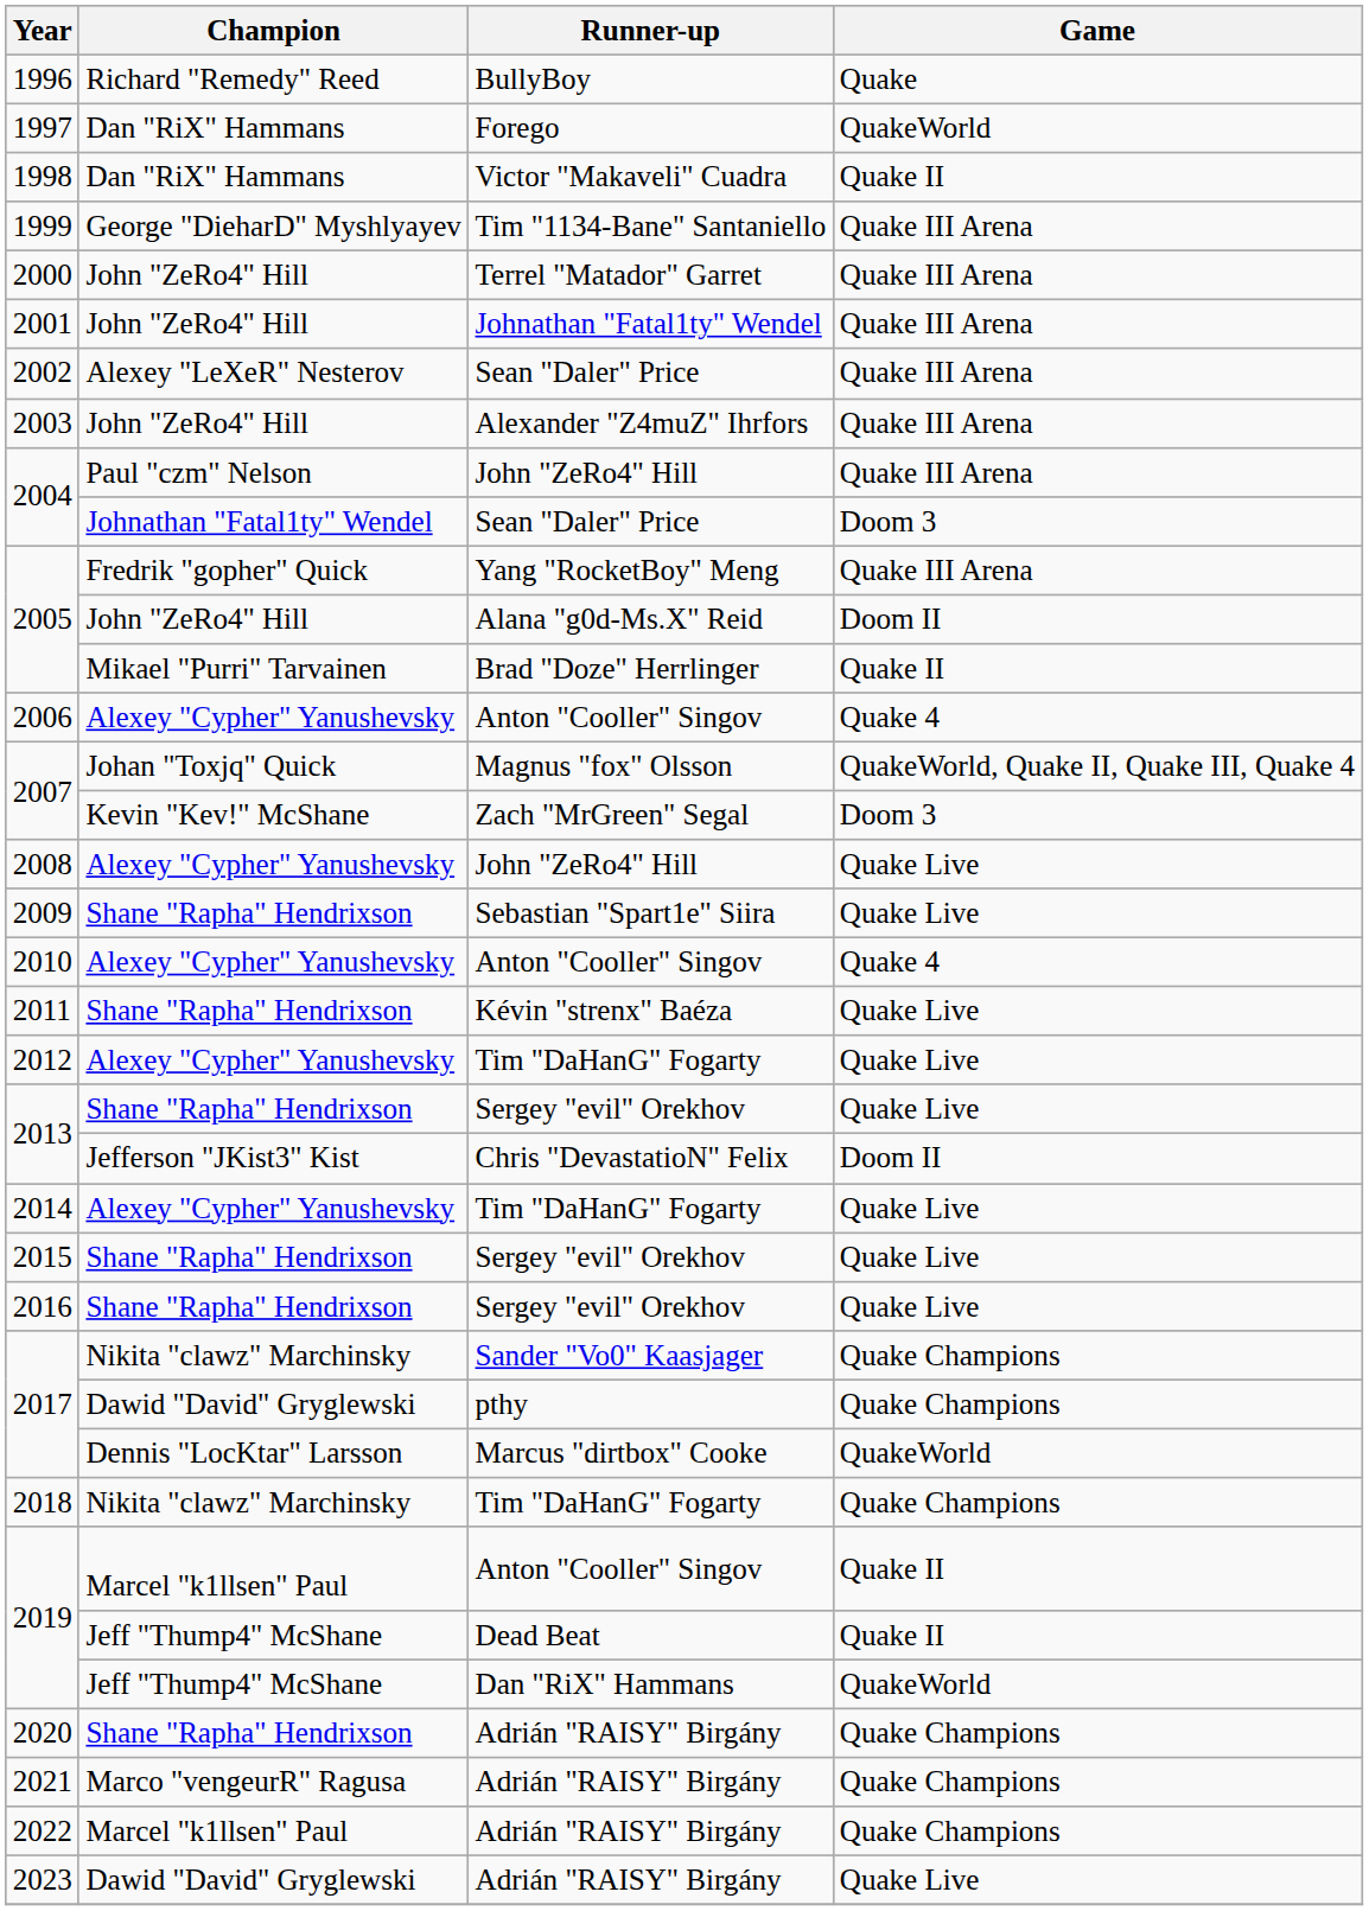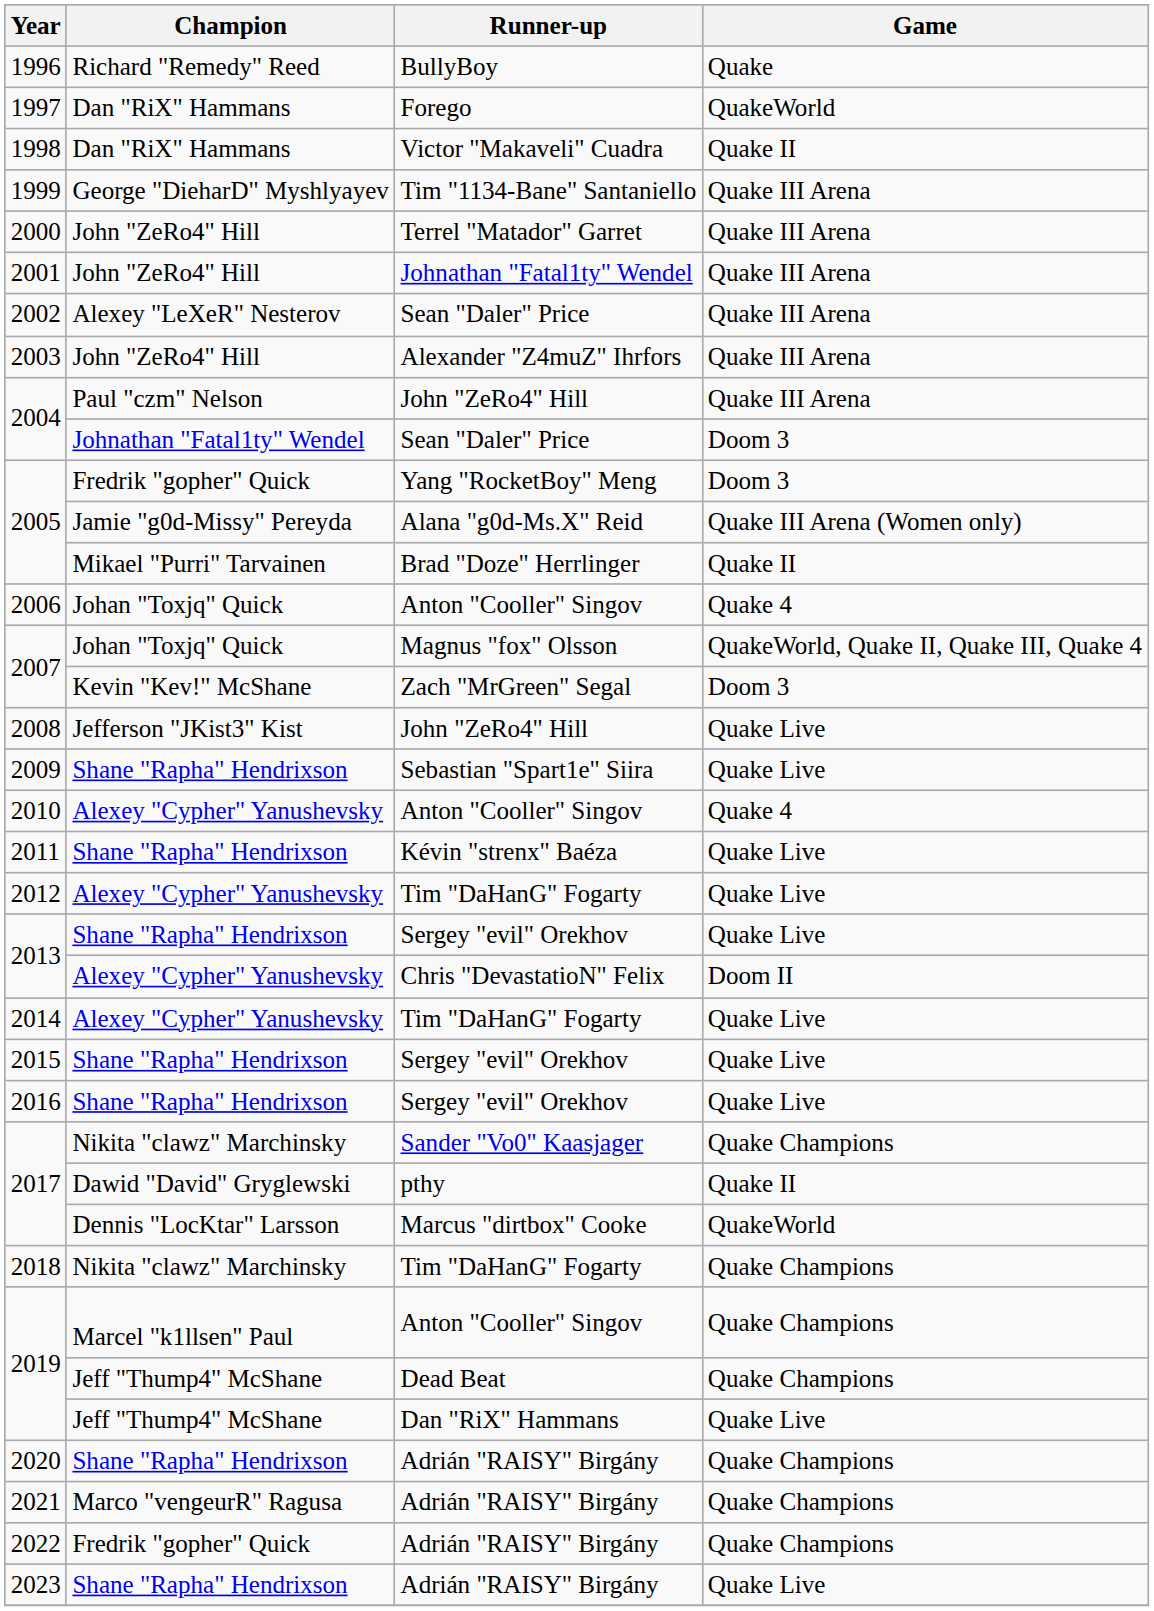 <table class="wikitable" style="font-size:95%">
 <tr>
 <th>Year</th>
 <th>Champion</th>
 <th>Runner-up</th>
 <th>Game</th>
 </tr>
 <tr>
 <td>1996</td>
 <td>Richard "Remedy" Reed</td>
 <td>BullyBoy</td>
 <td>Quake</td>
 </tr>
 <tr>
 <td>1997</td>
 <td>Dan "RiX" Hammans</td>
 <td>Forego</td>
 <td>QuakeWorld</td>
 </tr>
 <tr>
 <td>1998</td>
 <td>Dan "RiX" Hammans</td>
 <td>Victor "Makaveli" Cuadra</td>
 <td>Quake II</td>
 </tr>
 <tr>
 <td>1999</td>
 <td>George "DieharD" Myshlyayev</td>
 <td>Tim "1134-Bane" Santaniello</td>
 <td>Quake III Arena</td>
 </tr>
 <tr>
 <td>2000</td>
 <td>John "ZeRo4" Hill</td>
 <td>Terrel "Matador" Garret</td>
 <td>Quake III Arena</td>
 </tr>
 <tr>
 <td>2001</td>
 <td>John "ZeRo4" Hill</td>
 <td><a href='#'>Johnathan "Fatal1ty" Wendel</a></td>
 <td>Quake III Arena</td>
 </tr>
 <tr>
 <td>2002</td>
 <td>Alexey "LeXeR" Nesterov</td>
 <td>Sean "Daler" Price</td>
 <td>Quake III Arena</td>
 </tr>
 <tr>
 <td>2003</td>
 <td>John "ZeRo4" Hill</td>
 <td>Alexander "Z4muZ" Ihrfors</td>
 <td>Quake III Arena</td>
 </tr>
 <tr>
 <td rowspan=2>2004</td>
 <td>Paul "czm" Nelson</td>
 <td>John "ZeRo4" Hill</td>
 <td>Quake III Arena</td>
 </tr>
 <tr>
 <td><a href='#'>Johnathan "Fatal1ty" Wendel</a></td>
 <td>Sean "Daler" Price</td>
 <td>Doom 3</td>
 </tr>
 <tr>
 <td rowspan=3>2005</td>
 <td>Fredrik "gopher" Quick</td>
 <td>Yang "RocketBoy" Meng</td>
-<td>Quake III Arena</td>
+<td>Doom 3</td>
 </tr>
 <tr>
-<td>John "ZeRo4" Hill</td>
+<td>Jamie "g0d-Missy" Pereyda</td>
 <td>Alana "g0d-Ms.X" Reid</td>
-<td>Doom II</td>
+<td>Quake III Arena (Women only)</td>
 </tr>
 <tr>
 <td>Mikael "Purri" Tarvainen</td>
 <td>Brad "Doze" Herrlinger</td>
 <td>Quake II</td>
 </tr>
 <tr>
 <td>2006</td>
-<td><a href='#'>Alexey "Cypher" Yanushevsky</a></td>
+<td>Johan "Toxjq" Quick</td>
 <td>Anton "Cooller" Singov</td>
 <td>Quake 4</td>
 </tr>
 <tr>
 <td rowspan=2>2007</td>
 <td>Johan "Toxjq" Quick</td>
 <td>Magnus "fox" Olsson</td>
 <td>QuakeWorld, Quake II, Quake III, Quake 4</td>
 </tr>
 <tr>
 <td>Kevin "Kev!" McShane</td>
 <td>Zach "MrGreen" Segal</td>
 <td>Doom 3</td>
 </tr>
 <tr>
 <td>2008</td>
-<td><a href='#'>Alexey "Cypher" Yanushevsky</a></td>
+<td>Jefferson "JKist3" Kist</td>
 <td>John "ZeRo4" Hill</td>
 <td>Quake Live</td>
 </tr>
 <tr>
 <td>2009</td>
 <td><a href='#'>Shane "Rapha" Hendrixson</a></td>
 <td>Sebastian "Spart1e" Siira</td>
 <td>Quake Live</td>
 </tr>
 <tr>
 <td>2010</td>
 <td><a href='#'>Alexey "Cypher" Yanushevsky</a></td>
 <td>Anton "Cooller" Singov</td>
 <td>Quake 4</td>
 </tr>
 <tr>
 <td>2011</td>
 <td><a href='#'>Shane "Rapha" Hendrixson</a></td>
 <td>Kévin "strenx" Baéza</td>
 <td>Quake Live</td>
 </tr>
 <tr>
 <td>2012</td>
 <td><a href='#'>Alexey "Cypher" Yanushevsky</a></td>
 <td>Tim "DaHanG" Fogarty</td>
 <td>Quake Live</td>
 </tr>
 <tr>
 <td rowspan=2>2013</td>
 <td><a href='#'>Shane "Rapha" Hendrixson</a></td>
 <td>Sergey "evil" Orekhov</td>
 <td>Quake Live</td>
 </tr>
 <tr>
-<td>Jefferson "JKist3" Kist</td>
+<td><a href='#'>Alexey "Cypher" Yanushevsky</a></td>
 <td>Chris "DevastatioN" Felix</td>
 <td>Doom II</td>
 </tr>
 <tr>
 <td>2014</td>
 <td><a href='#'>Alexey "Cypher" Yanushevsky</a></td>
 <td>Tim "DaHanG" Fogarty</td>
 <td>Quake Live</td>
 </tr>
 <tr>
 <td>2015</td>
 <td><a href='#'>Shane "Rapha" Hendrixson</a></td>
 <td>Sergey "evil" Orekhov</td>
 <td>Quake Live</td>
 </tr>
 <tr>
 <td>2016</td>
 <td><a href='#'>Shane "Rapha" Hendrixson</a></td>
 <td>Sergey "evil" Orekhov</td>
 <td>Quake Live</td>
 </tr>
 <tr>
 <td rowspan=3>2017</td>
 <td>Nikita "clawz" Marchinsky</td>
 <td><a href='#'>Sander "Vo0" Kaasjager</a></td>
 <td>Quake Champions</td>
 </tr>
 <tr>
 <td>Dawid "David" Gryglewski</td>
 <td>pthy</td>
-<td>Quake Champions</td>
+<td>Quake II</td>
 </tr>
 <tr>
 <td>Dennis "LocKtar" Larsson</td>
 <td>Marcus "dirtbox" Cooke</td>
 <td>QuakeWorld</td>
 </tr>
 <tr>
 <td>2018</td>
 <td>Nikita "clawz" Marchinsky</td>
 <td>Tim "DaHanG" Fogarty</td>
 <td>Quake Champions</td>
 </tr>
 <tr>
 <td rowspan=3>2019</td>
 <td><br>Marcel "k1llsen" Paul</td>
 <td>Anton "Cooller" Singov</td>
-<td>Quake II</td>
+<td>Quake Champions</td>
 </tr>
 <tr>
 <td>Jeff "Thump4" McShane</td>
 <td>Dead Beat</td>
-<td>Quake II</td>
+<td>Quake Champions</td>
 </tr>
 <tr>
 <td>Jeff "Thump4" McShane</td>
 <td>Dan "RiX" Hammans</td>
-<td>QuakeWorld</td>
+<td>Quake Live</td>
 </tr>
 <tr>
 <td>2020</td>
 <td><a href='#'>Shane "Rapha" Hendrixson</a></td>
 <td>Adrián "RAISY" Birgány</td>
 <td>Quake Champions</td>
 </tr>
 <tr>
 <td>2021</td>
 <td>Marco "vengeurR" Ragusa</td>
 <td>Adrián "RAISY" Birgány</td>
 <td>Quake Champions</td>
 </tr>
 <tr>
 <td>2022</td>
-<td>Marcel "k1llsen" Paul</td>
+<td>Fredrik "gopher" Quick</td>
 <td>Adrián "RAISY" Birgány</td>
 <td>Quake Champions</td>
 </tr>
 <tr>
 <td>2023</td>
-<td>Dawid "David" Gryglewski</td>
+<td><a href='#'>Shane "Rapha" Hendrixson</a></td>
 <td>Adrián "RAISY" Birgány</td>
 <td>Quake Live</td>
 </tr>
 <tr>
 </tr>
 </table>
